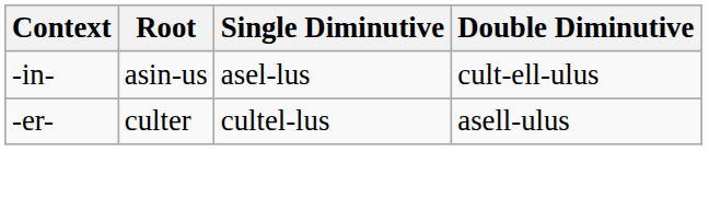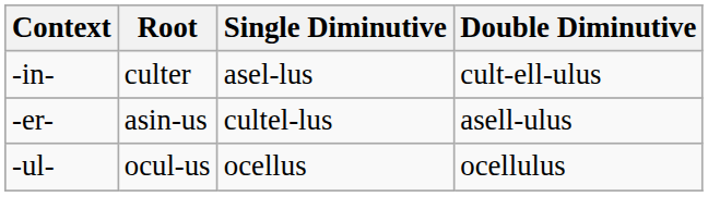 <table class="wikitable">
 <tr>
 <th>Context</th>
 <th>Root</th>
 <th>Single Diminutive</th>
 <th>Double Diminutive</th>
 </tr>
 <tr>
 <td>-in-</td>
-<td>asin-us</td>
+<td>culter</td>
 <td>asel-lus</td>
 <td>cult-ell-ulus</td>
 </tr>
 <tr>
 <td>-er-</td>
-<td>culter</td>
+<td>asin-us</td>
 <td>cultel-lus</td>
 <td>asell-ulus</td>
 </tr>
+<tr>
+<td>-ul-</td>
+<td>ocul-us</td>
+<td>ocellus</td>
+<td>ocellulus</td>
+</tr>
 </table>
